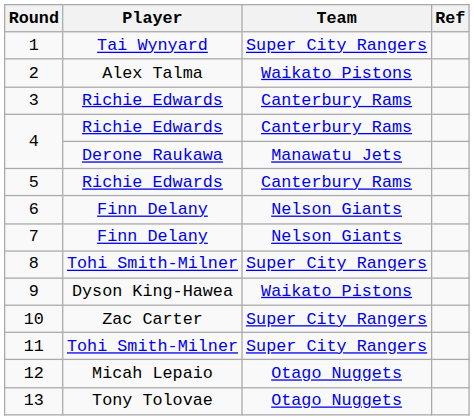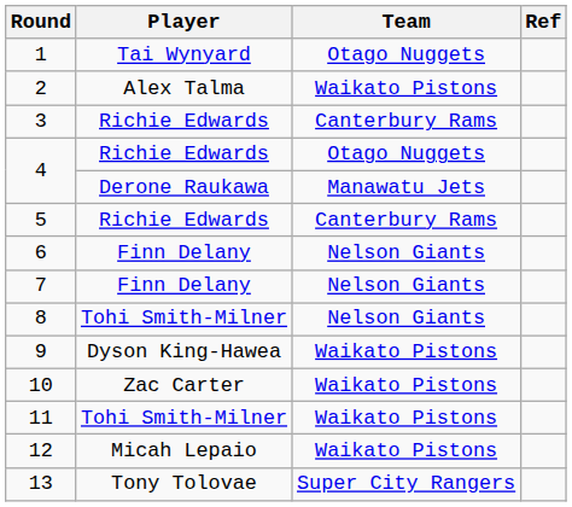 <table class="wikitable" style="text-align:center">
 <tr>
 <th>Round</th>
 <th>Player</th>
 <th>Team</th>
 <th>Ref</th>
 </tr>
 <tr>
 <td>1</td>
 <td><a href='#'>Tai Wynyard</a></td>
-<td><a href='#'>Super City Rangers</a></td>
+<td><a href='#'>Otago Nuggets</a></td>
 <td></td>
 </tr>
 <tr>
 <td>2</td>
 <td>Alex Talma</td>
 <td><a href='#'>Waikato Pistons</a></td>
 <td></td>
 </tr>
 <tr>
 <td>3</td>
 <td><a href='#'>Richie Edwards</a></td>
 <td><a href='#'>Canterbury Rams</a></td>
 <td></td>
 </tr>
 <tr>
 <td rowspan=2>4</td>
 <td><a href='#'>Richie Edwards</a></td>
-<td><a href='#'>Canterbury Rams</a></td>
+<td><a href='#'>Otago Nuggets</a></td>
 <td></td>
 </tr>
 <tr>
 <td><a href='#'>Derone Raukawa</a></td>
 <td><a href='#'>Manawatu Jets</a></td>
 <td></td>
 </tr>
 <tr>
 <td>5</td>
 <td><a href='#'>Richie Edwards</a></td>
 <td><a href='#'>Canterbury Rams</a></td>
 <td></td>
 </tr>
 <tr>
 <td>6</td>
 <td><a href='#'>Finn Delany</a></td>
 <td><a href='#'>Nelson Giants</a></td>
 <td></td>
 </tr>
 <tr>
 <td>7</td>
 <td><a href='#'>Finn Delany</a></td>
 <td><a href='#'>Nelson Giants</a></td>
 <td></td>
 </tr>
 <tr>
 <td>8</td>
 <td><a href='#'>Tohi Smith-Milner</a></td>
-<td><a href='#'>Super City Rangers</a></td>
+<td><a href='#'>Nelson Giants</a></td>
 <td></td>
 </tr>
 <tr>
 <td>9</td>
 <td>Dyson King-Hawea</td>
 <td><a href='#'>Waikato Pistons</a></td>
 <td></td>
 </tr>
 <tr>
 <td>10</td>
 <td>Zac Carter</td>
-<td><a href='#'>Super City Rangers</a></td>
+<td><a href='#'>Waikato Pistons</a></td>
 <td></td>
 </tr>
 <tr>
 <td>11</td>
 <td><a href='#'>Tohi Smith-Milner</a></td>
-<td><a href='#'>Super City Rangers</a></td>
+<td><a href='#'>Waikato Pistons</a></td>
 <td></td>
 </tr>
 <tr>
 <td>12</td>
 <td>Micah Lepaio</td>
-<td><a href='#'>Otago Nuggets</a></td>
+<td><a href='#'>Waikato Pistons</a></td>
 <td></td>
 </tr>
 <tr>
 <td>13</td>
 <td>Tony Tolovae</td>
-<td><a href='#'>Otago Nuggets</a></td>
+<td><a href='#'>Super City Rangers</a></td>
 <td></td>
 </tr>
 </table>
